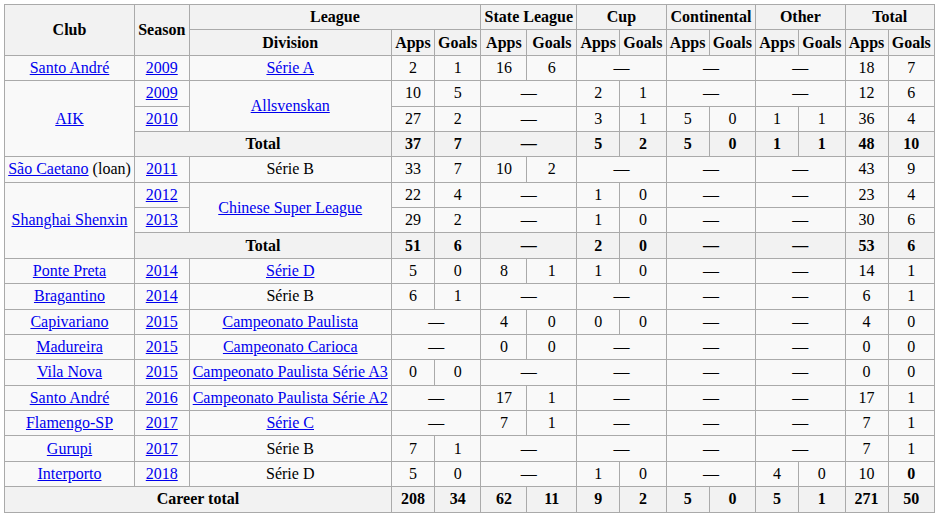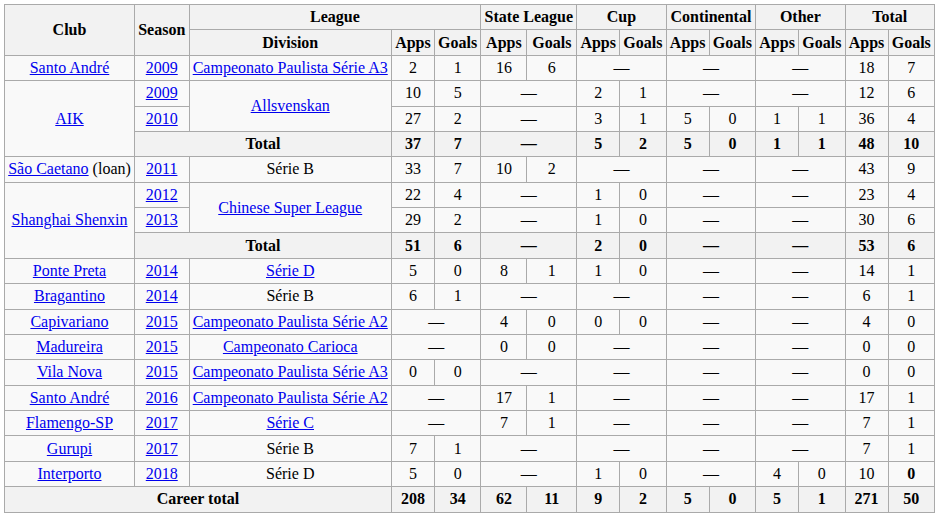 <table class="wikitable" style="text-align: center">
 <tr>
 <th rowspan=2>Club</th>
 <th rowspan=2>Season</th>
 <th colspan=3>League</th>
 <th colspan=2>State League</th>
 <th colspan=2>Cup</th>
 <th colspan=2>Continental</th>
 <th colspan=2>Other</th>
 <th colspan=2>Total</th>
 </tr>
 <tr>
 <th>Division</th>
 <th>Apps</th>
 <th>Goals</th>
 <th>Apps</th>
 <th>Goals</th>
 <th>Apps</th>
 <th>Goals</th>
 <th>Apps</th>
 <th>Goals</th>
 <th>Apps</th>
 <th>Goals</th>
 <th>Apps</th>
 <th>Goals</th>
 </tr>
 <tr>
 <td><a href='#'>Santo André</a></td>
 <td><a href='#'>2009</a></td>
-<td><a href='#'>Série A</a></td>
+<td><a href='#'>Campeonato Paulista Série A3</a></td>
 <td>2</td>
 <td>1</td>
 <td>16</td>
 <td>6</td>
 <td colspan="2">—</td>
 <td colspan="2">—</td>
 <td colspan="2">—</td>
 <td>18</td>
 <td>7</td>
 </tr>
 <tr>
 <td rowspan="3"><a href='#'>AIK</a></td>
 <td><a href='#'>2009</a></td>
 <td rowspan="2"><a href='#'>Allsvenskan</a></td>
 <td>10</td>
 <td>5</td>
 <td colspan="2">—</td>
 <td>2</td>
 <td>1</td>
 <td colspan="2">—</td>
 <td colspan="2">—</td>
 <td>12</td>
 <td>6</td>
 </tr>
 <tr>
 <td><a href='#'>2010</a></td>
 <td>27</td>
 <td>2</td>
 <td colspan="2">—</td>
 <td>3</td>
 <td>1</td>
 <td>5</td>
 <td>0</td>
 <td>1</td>
 <td>1</td>
 <td>36</td>
 <td>4</td>
 </tr>
 <tr>
 <th colspan="2">Total</th>
 <th>37</th>
 <th>7</th>
 <th colspan="2">—</th>
 <th>5</th>
 <th>2</th>
 <th>5</th>
 <th>0</th>
 <th>1</th>
 <th>1</th>
 <th>48</th>
 <th>10</th>
 </tr>
 <tr>
 <td><a href='#'>São Caetano</a> (loan)</td>
 <td><a href='#'>2011</a></td>
 <td>Série B</td>
 <td>33</td>
 <td>7</td>
 <td>10</td>
 <td>2</td>
 <td colspan="2">—</td>
 <td colspan="2">—</td>
 <td colspan="2">—</td>
 <td>43</td>
 <td>9</td>
 </tr>
 <tr>
 <td rowspan="3"><a href='#'>Shanghai Shenxin</a></td>
 <td><a href='#'>2012</a></td>
 <td rowspan="2"><a href='#'>Chinese Super League</a></td>
 <td>22</td>
 <td>4</td>
 <td colspan="2">—</td>
 <td>1</td>
 <td>0</td>
 <td colspan="2">—</td>
 <td colspan="2">—</td>
 <td>23</td>
 <td>4</td>
 </tr>
 <tr>
 <td><a href='#'>2013</a></td>
 <td>29</td>
 <td>2</td>
 <td colspan="2">—</td>
 <td>1</td>
 <td>0</td>
 <td colspan="2">—</td>
 <td colspan="2">—</td>
 <td>30</td>
 <td>6</td>
 </tr>
 <tr>
 <th colspan="2">Total</th>
 <th>51</th>
 <th>6</th>
 <th colspan="2">—</th>
 <th>2</th>
 <th>0</th>
 <th colspan="2">—</th>
 <th colspan="2">—</th>
 <th>53</th>
 <th>6</th>
 </tr>
 <tr>
 <td><a href='#'>Ponte Preta</a></td>
 <td><a href='#'>2014</a></td>
 <td><a href='#'>Série D</a></td>
 <td>5</td>
 <td>0</td>
 <td>8</td>
 <td>1</td>
 <td>1</td>
 <td>0</td>
 <td colspan="2">—</td>
 <td colspan="2">—</td>
 <td>14</td>
 <td>1</td>
 </tr>
 <tr>
 <td><a href='#'>Bragantino</a></td>
 <td><a href='#'>2014</a></td>
 <td>Série B</td>
 <td>6</td>
 <td>1</td>
 <td colspan="2">—</td>
 <td colspan="2">—</td>
 <td colspan="2">—</td>
 <td colspan="2">—</td>
 <td>6</td>
 <td>1</td>
 </tr>
 <tr>
 <td><a href='#'>Capivariano</a></td>
 <td><a href='#'>2015</a></td>
-<td><a href='#'>Campeonato Paulista</a></td>
+<td><a href='#'>Campeonato Paulista Série A2</a></td>
 <td colspan="2">—</td>
 <td>4</td>
 <td>0</td>
 <td>0</td>
 <td>0</td>
 <td colspan="2">—</td>
 <td colspan="2">—</td>
 <td>4</td>
 <td>0</td>
 </tr>
 <tr>
 <td><a href='#'>Madureira</a></td>
 <td><a href='#'>2015</a></td>
 <td><a href='#'>Campeonato Carioca</a></td>
 <td colspan="2">—</td>
 <td>0</td>
 <td>0</td>
 <td colspan="2">—</td>
 <td colspan="2">—</td>
 <td colspan="2">—</td>
 <td>0</td>
 <td>0</td>
 </tr>
 <tr>
 <td><a href='#'>Vila Nova</a></td>
 <td><a href='#'>2015</a></td>
 <td><a href='#'>Campeonato Paulista Série A3</a></td>
 <td>0</td>
 <td>0</td>
 <td colspan="2">—</td>
 <td colspan="2">—</td>
 <td colspan="2">—</td>
 <td colspan="2">—</td>
 <td>0</td>
 <td>0</td>
 </tr>
 <tr>
 <td><a href='#'>Santo André</a></td>
 <td><a href='#'>2016</a></td>
 <td><a href='#'>Campeonato Paulista Série A2</a></td>
 <td colspan="2">—</td>
 <td>17</td>
 <td>1</td>
 <td colspan="2">—</td>
 <td colspan="2">—</td>
 <td colspan="2">—</td>
 <td>17</td>
 <td>1</td>
 </tr>
 <tr>
 <td><a href='#'>Flamengo-SP</a></td>
 <td><a href='#'>2017</a></td>
 <td><a href='#'>Série C</a></td>
 <td colspan="2">—</td>
 <td>7</td>
 <td>1</td>
 <td colspan="2">—</td>
 <td colspan="2">—</td>
 <td colspan="2">—</td>
 <td>7</td>
 <td>1</td>
 </tr>
 <tr>
 <td><a href='#'>Gurupi</a></td>
 <td><a href='#'>2017</a></td>
 <td>Série B</td>
 <td>7</td>
 <td>1</td>
 <td colspan="2">—</td>
 <td colspan="2">—</td>
 <td colspan="2">—</td>
 <td colspan="2">—</td>
 <td>7</td>
 <td>1</td>
 </tr>
 <tr>
 <td><a href='#'>Interporto</a></td>
 <td><a href='#'>2018</a></td>
 <td>Série D</td>
 <td>5</td>
 <td>0</td>
 <td colspan="2">—</td>
 <td>1</td>
 <td>0</td>
 <td colspan="2">—</td>
 <td>4</td>
 <td>0</td>
 <td>10</td>
 <td><strong>0</strong></td>
 </tr>
 <tr>
 <th colspan="3">Career total</th>
 <th>208</th>
 <th>34</th>
 <th>62</th>
 <th>11</th>
 <th>9</th>
 <th>2</th>
 <th>5</th>
 <th>0</th>
 <th>5</th>
 <th>1</th>
 <th>271</th>
 <th>50</th>
 </tr>
 </table>
